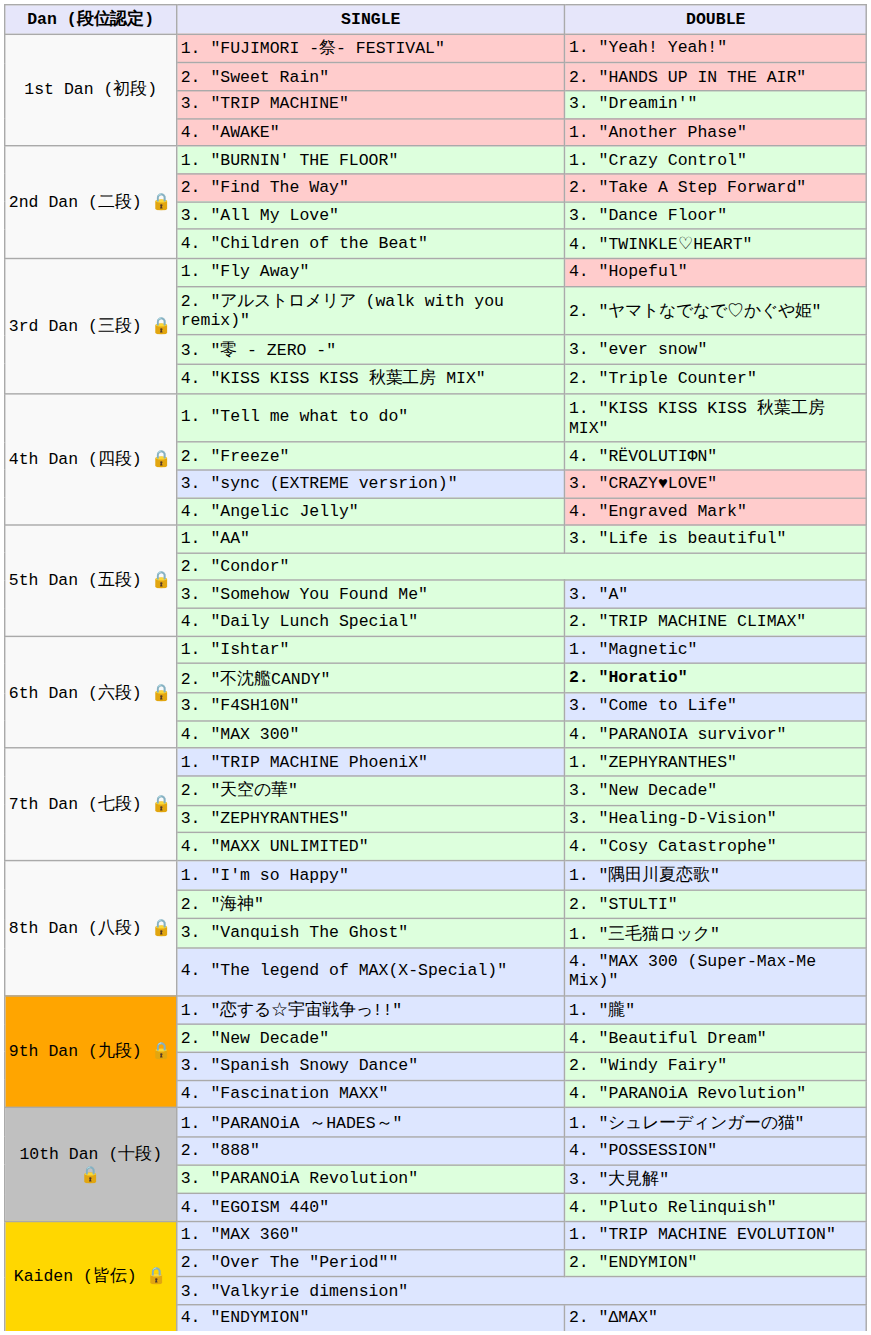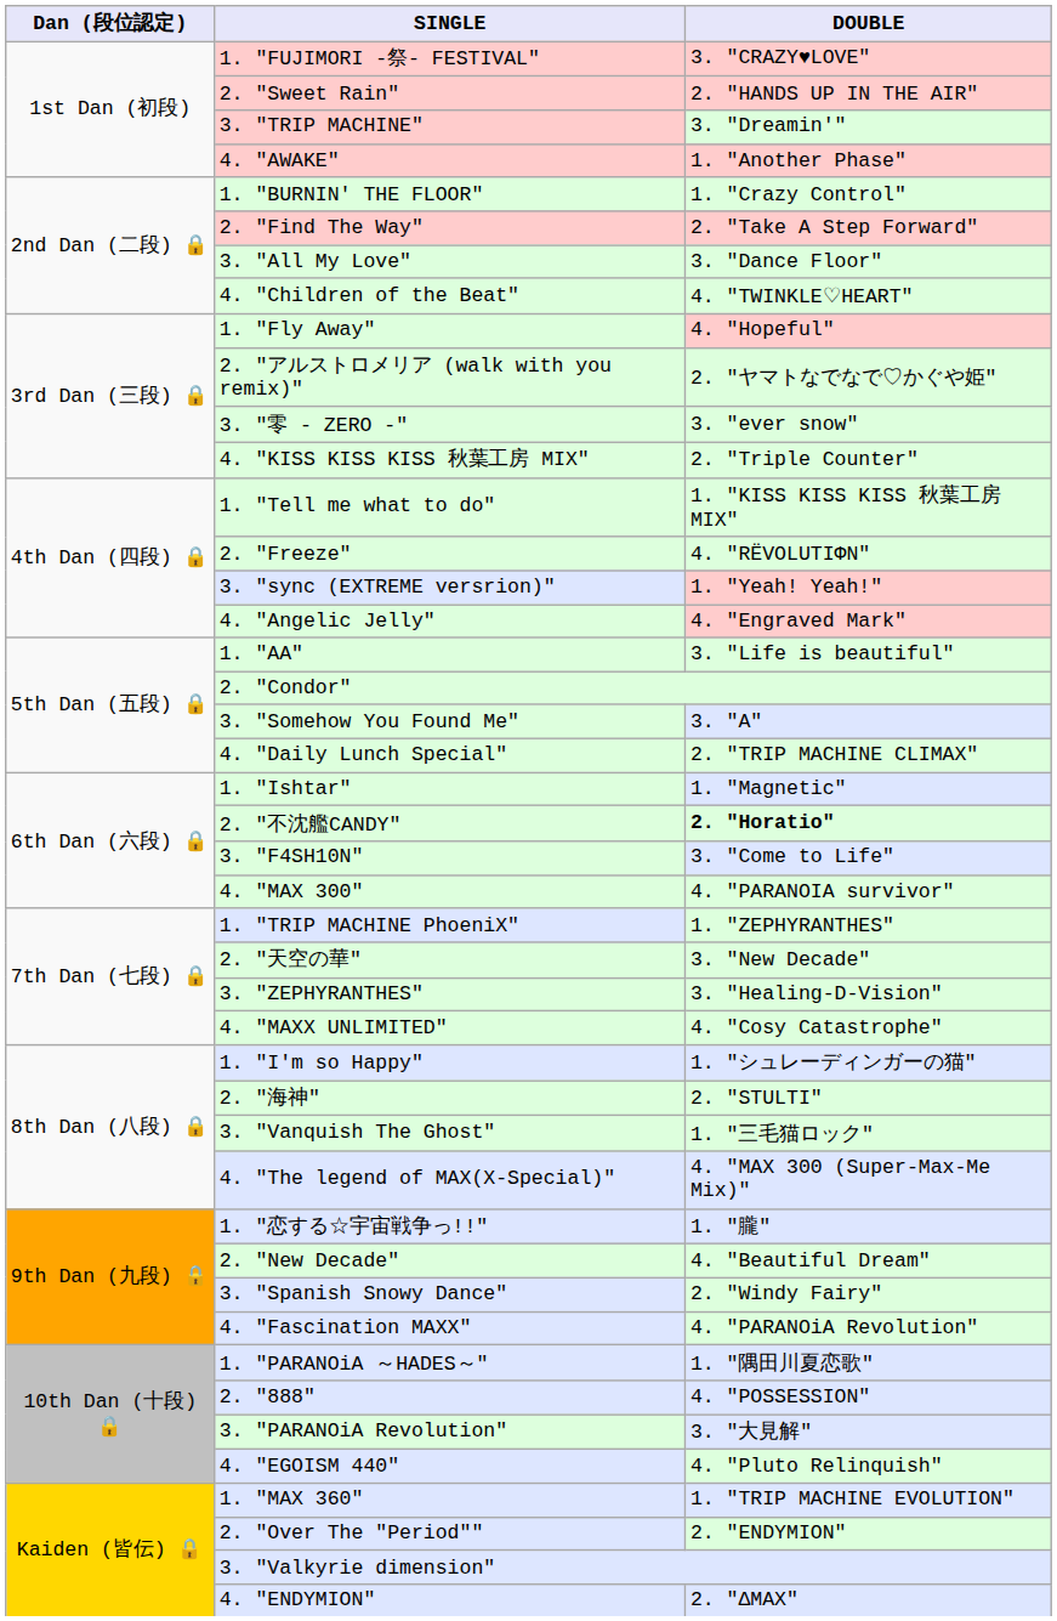 <table class="wikitable" style="font-size:90%;">
 <tr>
 <th style="background:lavender;">Dan (段位認定)</th>
 <th style="background:lavender;">SINGLE</th>
 <th style="background:lavender;">DOUBLE</th>
 </tr>
 <tr>
 <td rowspan="4" style="text-align:center;">1st Dan (初段)</td>
 <td style="background:#fcc;">1. "FUJIMORI -祭- FESTIVAL"</td>
-<td style="background:#fcc;">1. "Yeah! Yeah!"</td>
+<td style="background:#fcc;">3. "CRAZY♥LOVE"</td>
 </tr>
 <tr>
 <td style="background:#fcc;">2. "Sweet Rain"</td>
 <td style="background:#fcc;">2. "HANDS UP IN THE AIR"</td>
 </tr>
 <tr>
 <td style="background:#fcc;">3. "TRIP MACHINE"</td>
 <td style="background:#dfd;">3. "Dreamin'"</td>
 </tr>
 <tr>
 <td style="background:#fcc;">4. "AWAKE"</td>
 <td style="background:#fcc;">1. "Another Phase"</td>
 </tr>
 <tr>
 <td rowspan="4" style="text-align:center;">2nd Dan (二段) 🔒</td>
 <td style="background:#dfd;">1. "BURNIN' THE FLOOR"</td>
 <td style="background:#dfd;">1. "Crazy Control"</td>
 </tr>
 <tr>
 <td style="background:#fcc;">2. "Find The Way"</td>
 <td style="background:#fcc;;">2. "Take A Step Forward"</td>
 </tr>
 <tr>
 <td style="background:#dfd;">3. "All My Love"</td>
 <td style="background:#dfd;">3. "Dance Floor"</td>
 </tr>
 <tr>
 <td style="background:#dfd;">4. "Children of the Beat"</td>
 <td style="background:#dfd;">4. "TWINKLE♡HEART"</td>
 </tr>
 <tr>
 <td rowspan="4" style="text-align:center;">3rd Dan (三段) 🔒</td>
 <td style="background:#dfd;">1. "Fly Away"</td>
 <td style="background:#fcc;">4. "Hopeful"</td>
 </tr>
 <tr>
 <td style="background:#dfd;">2. "アルストロメリア (walk with you remix)"</td>
 <td style="background:#dfd;">2. "ヤマトなでなで♡かぐや姫"</td>
 </tr>
 <tr>
 <td style="background:#dfd;">3. "零 - ZERO -"</td>
 <td style="background:#dfd;">3. "ever snow"</td>
 </tr>
 <tr>
 <td style="background:#dfd;">4. "KISS KISS KISS 秋葉工房 MIX"</td>
 <td style="background:#dfd;">2. "Triple Counter"</td>
 </tr>
 <tr>
 <td rowspan="4" style="text-align:center;">4th Dan (四段) 🔒</td>
 <td style="background:#dfd;">1. "Tell me what to do"</td>
 <td style="background:#dfd;">1. "KISS KISS KISS 秋葉工房 MIX"</td>
 </tr>
 <tr>
 <td style="background:#dfd;">2. "Freeze"</td>
 <td style="background:#dfd;">4. "RЁVOLUTIФN"</td>
 </tr>
 <tr>
 <td style="background:#DDE6FF;">3. "sync (EXTREME versrion)"</td>
-<td style="background:#fcc;">3. "CRAZY♥LOVE"</td>
+<td style="background:#fcc;">1. "Yeah! Yeah!"</td>
 </tr>
 <tr>
 <td style="background:#dfd;">4. "Angelic Jelly"</td>
 <td style="background:#fcc;">4. "Engraved Mark"</td>
 </tr>
 <tr>
 <td rowspan="4" style="text-align:center;">5th Dan (五段) 🔒</td>
 <td style="background:#dfd;">1. "AA"</td>
 <td style="background:#dfd;">3. "Life is beautiful"</td>
 </tr>
 <tr>
 <td style="background:#dfd;" colspan="2">2. "Condor"</td>
 </tr>
 <tr>
 <td style="background:#dfd;">3. "Somehow You Found Me"</td>
 <td style="background:#DDE6FF;">3. "A"</td>
 </tr>
 <tr>
 <td style="background:#dfd;">4. "Daily Lunch Special"</td>
 <td style="background:#dfd;">2. "TRIP MACHINE CLIMAX"</td>
 </tr>
 <tr>
 <td rowspan="4" style="text-align:center;">6th Dan (六段) 🔒</td>
 <td style="background:#dfd;">1. "Ishtar"</td>
 <td style="background:#DDE6FF;">1. "Magnetic"</td>
 </tr>
 <tr>
 <td style="background:#dfd;">2. "不沈艦CANDY"</td>
 <td style="background:#dfd;"><strong>2. "Horatio"</strong></td>
 </tr>
 <tr>
 <td style="background:#dfd;">3. "F4SH10N"</td>
 <td style="background:#DDE6FF;">3. "Come to Life"</td>
 </tr>
 <tr>
 <td style="background:#dfd;">4. "MAX 300"</td>
 <td style="background:#dfd;">4. "PARANOIA survivor"</td>
 </tr>
 <tr>
 <td rowspan="4" style="text-align:center;">7th Dan (七段) 🔒</td>
 <td style="background:#DDE6FF;">1. "TRIP MACHINE PhoeniX"</td>
 <td style="background:#dfd;">1. "ZEPHYRANTHES"</td>
 </tr>
 <tr>
 <td style="background:#dfd;">2. "天空の華"</td>
 <td style="background:#dfd;">3. "New Decade"</td>
 </tr>
 <tr>
 <td style="background:#dfd;">3. "ZEPHYRANTHES"</td>
 <td style="background:#dfd;">3. "Healing-D-Vision"</td>
 </tr>
 <tr>
 <td style="background:#dfd;">4. "MAXX UNLIMITED"</td>
 <td style="background:#dfd;">4. "Cosy Catastrophe"</td>
 </tr>
 <tr>
 <td rowspan="4" style="text-align:center;">8th Dan (八段) 🔒</td>
 <td style="background:#DDE6FF;">1. "I'm so Happy"</td>
-<td style="background:#DDE6FF;">1. "隅田川夏恋歌"</td>
+<td style="background:#DDE6FF;">1. "シュレーディンガーの猫"</td>
 </tr>
 <tr>
 <td style="background:#dfd;">2. "海神"</td>
 <td style="background:#dfd;">2. "STULTI"</td>
 </tr>
 <tr>
 <td style="background:#dfd;">3. "Vanquish The Ghost"</td>
 <td style="background:#dfd;">1. "三毛猫ロック"</td>
 </tr>
 <tr>
 <td style="background:#DDE6FF;">4. "The legend of MAX(X-Special)"</td>
 <td style="background:#DDE6FF;">4. "MAX 300 (Super-Max-Me Mix)"</td>
 </tr>
 <tr>
 <td rowspan="4" style="text-align:center; background:orange;">9th Dan (九段)  🔒</td>
 <td style="background:#DDE6FF;">1. "恋する☆宇宙戦争っ!!"</td>
 <td style="background:#DDE6FF;">1. "朧"</td>
 </tr>
 <tr>
 <td style="background:#dfd;">2. "New Decade"</td>
 <td style="background:#dfd;">4. "Beautiful Dream"</td>
 </tr>
 <tr>
 <td style="background:#DDE6FF;">3. "Spanish Snowy Dance"</td>
 <td style="background:#dfd;">2. "Windy Fairy"</td>
 </tr>
 <tr>
 <td style="background:#DDE6FF;">4. "Fascination MAXX"</td>
 <td style="background:#dfd;">4. "PARANOiA Revolution"</td>
 </tr>
 <tr>
 <td rowspan="4" style="text-align:center; background:silver;">10th Dan (十段) 🔒</td>
 <td style="background:#DDE6FF;">1. "PARANOiA ～HADES～"</td>
-<td style="background:#DDE6FF;">1. "シュレーディンガーの猫"</td>
+<td style="background:#DDE6FF;">1. "隅田川夏恋歌"</td>
 </tr>
 <tr>
 <td style="background:#DDE6FF;">2. "888"</td>
 <td style="background:#DDE6FF;">4. "POSSESSION"</td>
 </tr>
 <tr>
 <td style="background:#dfd;">3. "PARANOiA Revolution"</td>
 <td style="background:#DDE6FF;">3. "大見解"</td>
 </tr>
 <tr>
 <td style="background:#DDE6FF;">4. "EGOISM 440"</td>
 <td style="background:#dfd;">4. "Pluto Relinquish"</td>
 </tr>
 <tr>
 <td rowspan="4" style="text-align:center; background:gold;">Kaiden (皆伝) 🔒</td>
 <td style="background:#DDE6FF;">1. "MAX 360"</td>
 <td style="background:#DDE6FF;">1. "TRIP MACHINE EVOLUTION"</td>
 </tr>
 <tr>
 <td style="background:#DDE6FF;">2. "Over The "Period""</td>
 <td style="background:#dfd;">2. "ENDYMION"</td>
 </tr>
 <tr>
 <td style="background:#DDE6FF;" colspan="2">3. "Valkyrie dimension"</td>
 </tr>
 <tr>
 <td style="background:#DDE6FF;">4. "ENDYMION"</td>
 <td style="background:#DDE6FF;">2. "ΔMAX"</td>
 </tr>
 </table>
